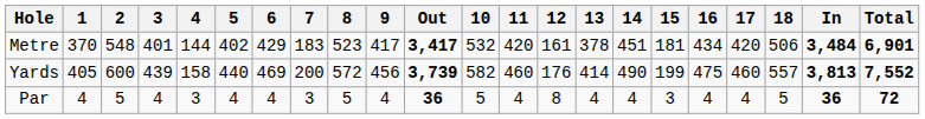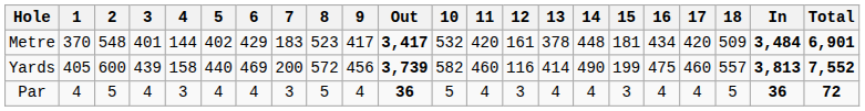 <table class="wikitable" style="text-align:center">
 <tr>
 <th align="left">Hole</th>
 <th>1</th>
 <th>2</th>
 <th>3</th>
 <th>4</th>
 <th>5</th>
 <th>6</th>
 <th>7</th>
 <th>8</th>
 <th>9</th>
 <th>Out</th>
 <th>10</th>
 <th>11</th>
 <th>12</th>
 <th>13</th>
 <th>14</th>
 <th>15</th>
 <th>16</th>
 <th>17</th>
 <th>18</th>
 <th>In</th>
 <th>Total</th>
 </tr>
 <tr>
 <td align="center">Metre</td>
 <td>370</td>
 <td>548</td>
 <td>401</td>
 <td>144</td>
 <td>402</td>
 <td>429</td>
 <td>183</td>
 <td>523</td>
 <td>417</td>
 <td><strong>3,417</strong></td>
 <td>532</td>
 <td>420</td>
 <td>161</td>
 <td>378</td>
-<td>451</td>
+<td>448</td>
 <td>181</td>
 <td>434</td>
 <td>420</td>
-<td>506</td>
+<td>509</td>
 <td><strong>3,484</strong></td>
 <td><strong>6,901</strong></td>
 </tr>
 <tr>
 <td align="center">Yards</td>
 <td>405</td>
 <td>600</td>
 <td>439</td>
 <td>158</td>
 <td>440</td>
 <td>469</td>
 <td>200</td>
 <td>572</td>
 <td>456</td>
 <td><strong>3,739</strong></td>
 <td>582</td>
 <td>460</td>
-<td>176</td>
+<td>116</td>
 <td>414</td>
 <td>490</td>
 <td>199</td>
 <td>475</td>
 <td>460</td>
 <td>557</td>
 <td><strong>3,813</strong></td>
 <td><strong>7,552</strong></td>
 </tr>
 <tr>
 <td align="center">Par</td>
 <td>4</td>
 <td>5</td>
 <td>4</td>
 <td>3</td>
 <td>4</td>
 <td>4</td>
 <td>3</td>
 <td>5</td>
 <td>4</td>
 <td><strong>36</strong></td>
 <td>5</td>
 <td>4</td>
-<td>8</td>
+<td>3</td>
 <td>4</td>
 <td>4</td>
 <td>3</td>
 <td>4</td>
 <td>4</td>
 <td>5</td>
 <td><strong>36</strong></td>
 <td><strong>72</strong></td>
 </tr>
 </table>
